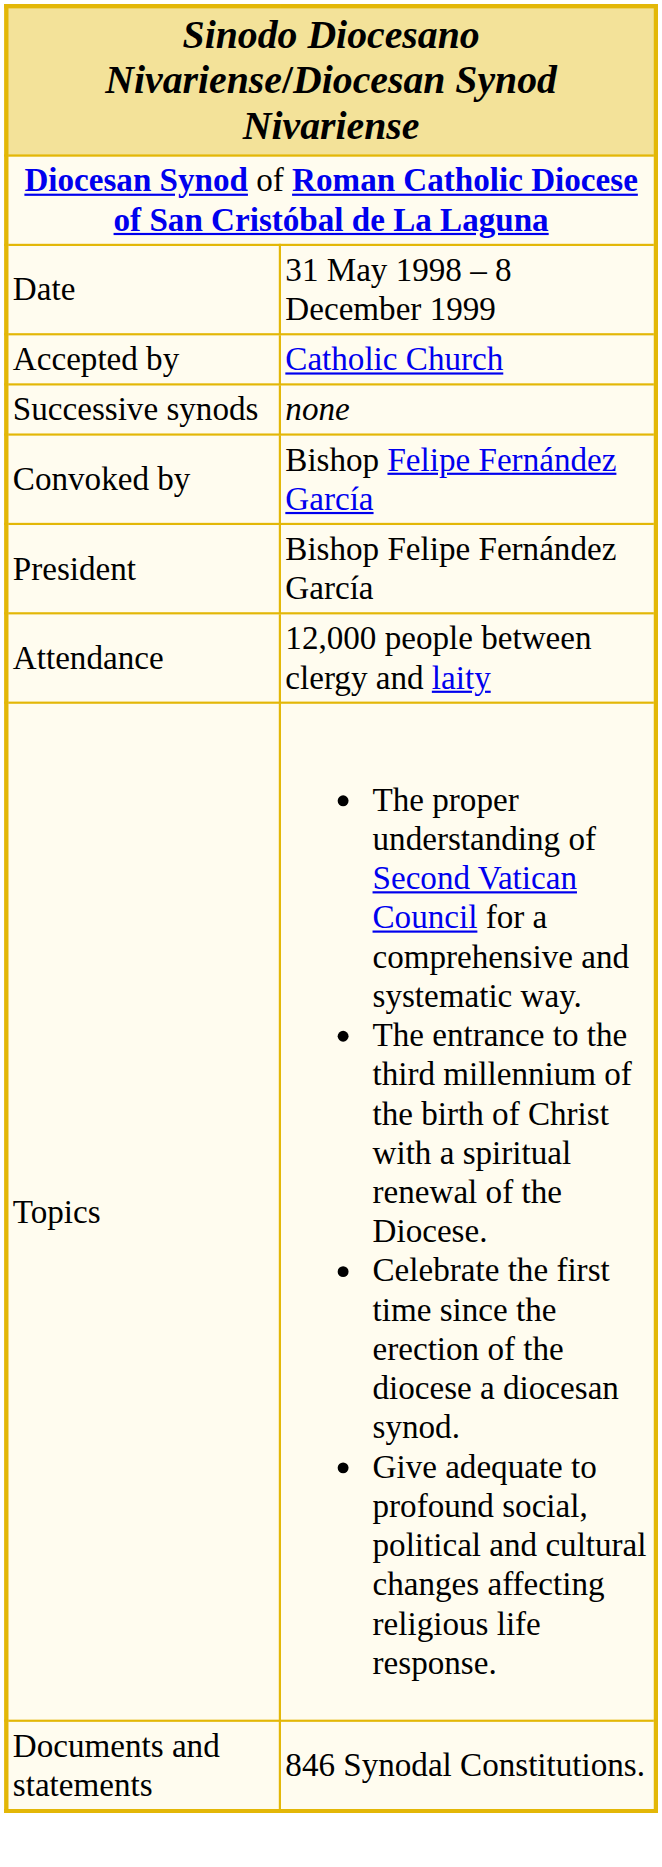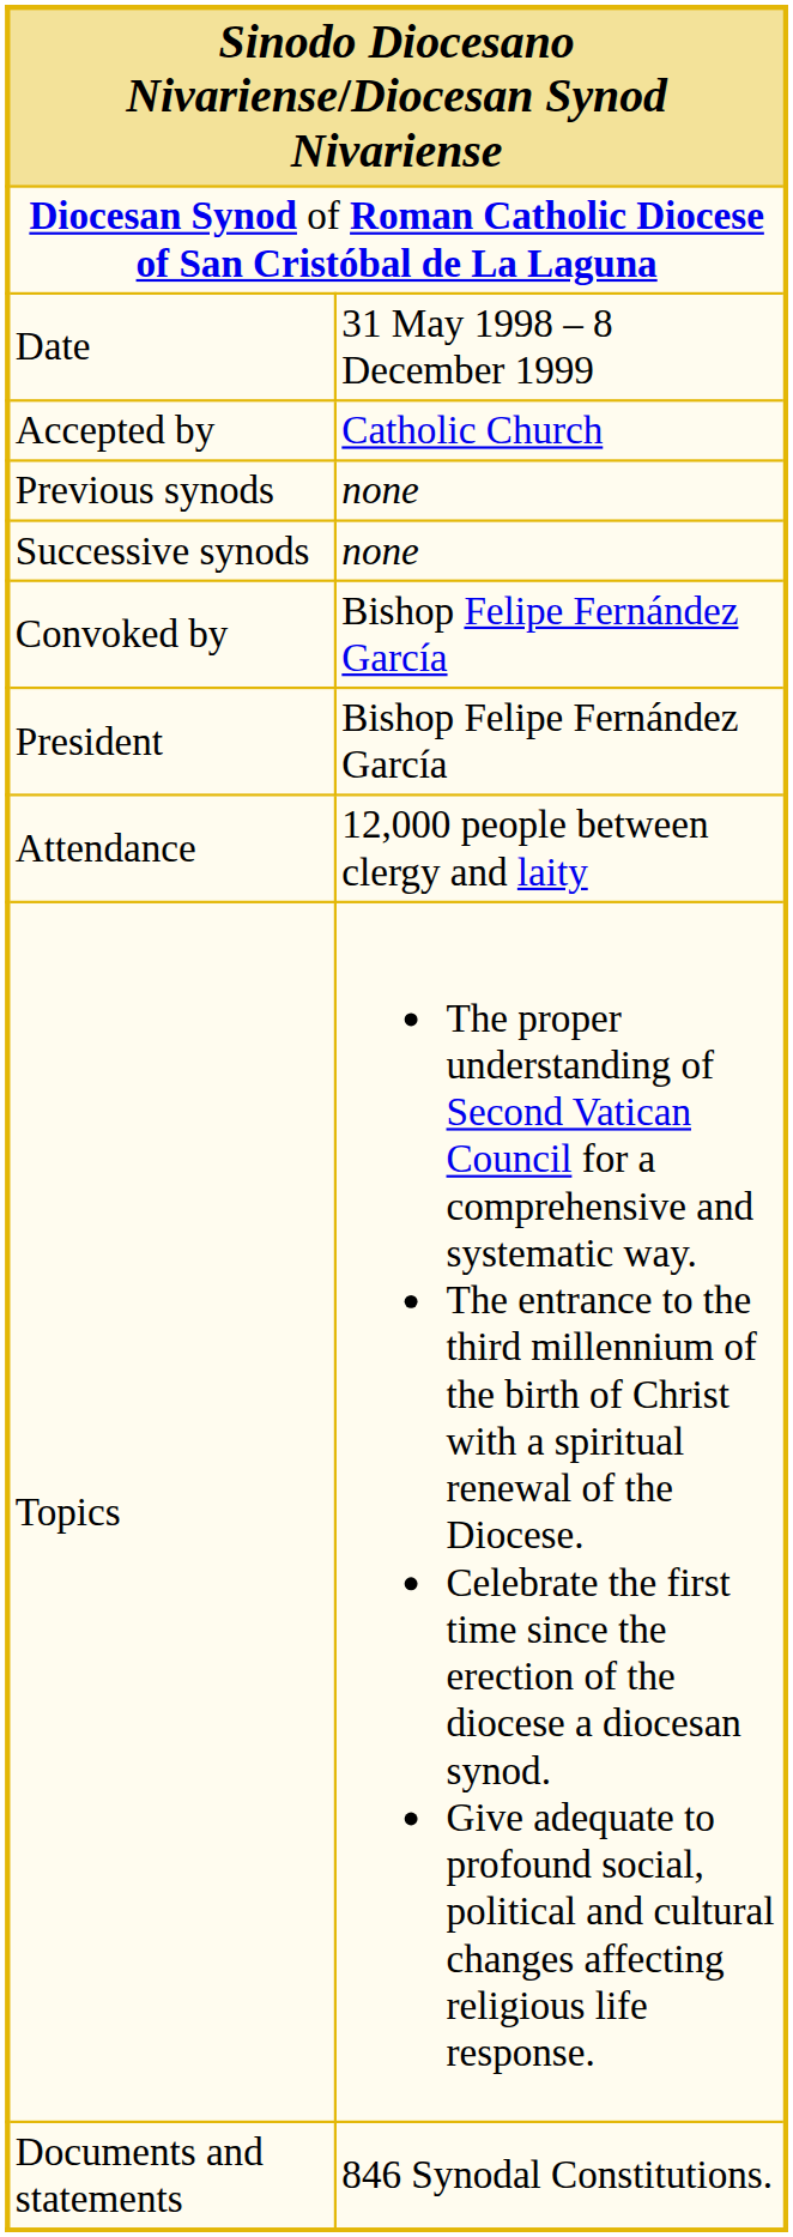 <table style="border:2px solid #E3B707; background: #FFFCEF; margin:0 0 0.5em 1em; border-collapse:collapse; float:right;clear:right; width:300px; text-align:left; font-size:95%;" border="1" cellpadding="2">
 <tr>
 <th colspan="2" style="background: #F3E299; font-size:120%" align="center"><em>Sinodo Diocesano Nivariense</em>/<em>Diocesan Synod Nivariense</em></th>
 </tr>
 <tr>
 <td colspan="2" align="center"><strong><a href='#'>Diocesan Synod</a></strong> of <strong><a href='#'>Roman Catholic Diocese of San Cristóbal de La Laguna</a></strong> </td>
 </tr>
 <tr>
 <td width="120">Date</td>
 <td>31 May 1998 – 8 December 1999</td>
 </tr>
 <tr>
 <td>Accepted by</td>
 <td><a href='#'>Catholic Church</a></td>
+</tr>
+<tr>
+<td>Previous synods</td>
+<td><em>none</em></td>
 </tr>
 <tr>
 <td>Successive synods</td>
 <td><em>none</em></td>
 </tr>
 <tr>
 <td>Convoked by</td>
 <td>Bishop <a href='#'>Felipe Fernández García</a></td>
 </tr>
 <tr>
 <td>President</td>
 <td>Bishop Felipe Fernández García</td>
 </tr>
 <tr>
 <td>Attendance</td>
 <td>12,000 people between clergy and <a href='#'>laity</a></td>
 </tr>
 <tr>
 <td>Topics</td>
 <td><br><ul><li>The proper understanding of <a href='#'>Second Vatican Council</a> for a comprehensive and systematic way.</li><li>The entrance to the third millennium of the birth of Christ with a spiritual renewal of the Diocese.</li><li>Celebrate the first time since the erection of the diocese a diocesan synod.</li><li>Give adequate to profound social, political and cultural changes affecting religious life response.</li></ul></td>
 </tr>
 <tr>
 <td>Documents and statements</td>
 <td>846 Synodal Constitutions.</td>
 </tr>
 <tr>
 </tr>
 </table>
